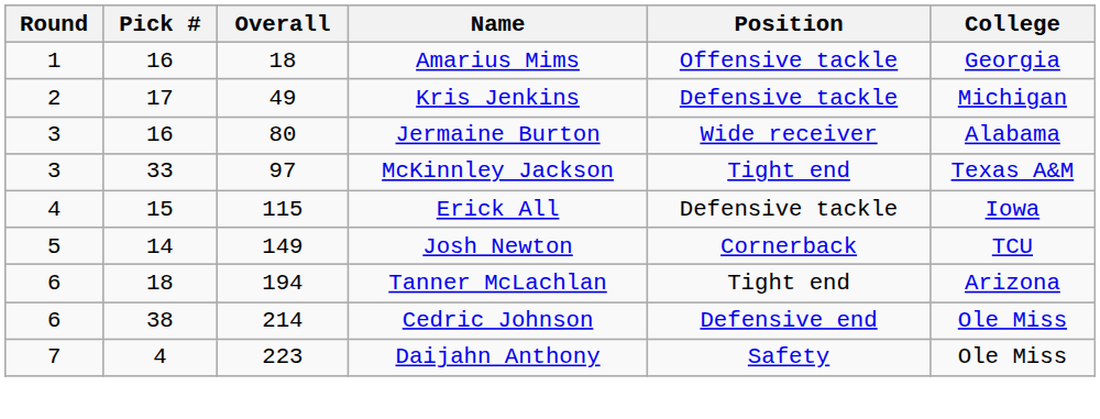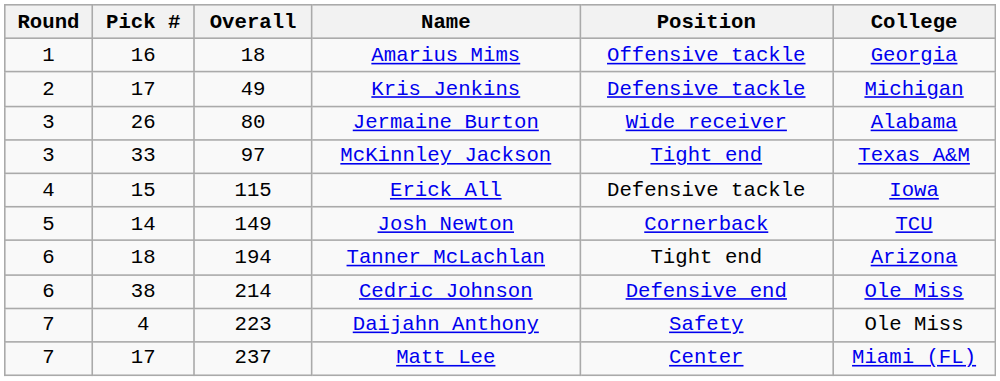 <table class="wikitable sortable sortable" style="width: 100%; text-align:center">
 <tr>
 <th>Round</th>
 <th>Pick #</th>
 <th>Overall</th>
 <th>Name</th>
 <th>Position</th>
 <th>College</th>
 </tr>
 <tr>
 <td>1</td>
 <td>16</td>
 <td>18</td>
 <td><a href='#'>Amarius Mims</a></td>
 <td><a href='#'>Offensive tackle</a></td>
 <td><a href='#'>Georgia</a></td>
 </tr>
 <tr>
 <td>2</td>
 <td>17</td>
 <td>49</td>
 <td><a href='#'>Kris Jenkins</a></td>
 <td><a href='#'>Defensive tackle</a></td>
 <td><a href='#'>Michigan</a></td>
 </tr>
 <tr>
 <td>3</td>
-<td>16</td>
+<td>26</td>
 <td>80</td>
 <td><a href='#'>Jermaine Burton</a></td>
 <td><a href='#'>Wide receiver</a></td>
 <td><a href='#'>Alabama</a></td>
 </tr>
 <tr>
 <td>3</td>
 <td>33</td>
 <td>97</td>
 <td><a href='#'>McKinnley Jackson</a></td>
 <td><a href='#'>Tight end</a></td>
 <td><a href='#'>Texas A&M</a></td>
 </tr>
 <tr>
 <td>4</td>
 <td>15</td>
 <td>115</td>
 <td><a href='#'>Erick All</a></td>
 <td>Defensive tackle</td>
 <td><a href='#'>Iowa</a></td>
 </tr>
 <tr>
 <td>5</td>
 <td>14</td>
 <td>149</td>
 <td><a href='#'>Josh Newton</a></td>
 <td><a href='#'>Cornerback</a></td>
 <td><a href='#'>TCU</a></td>
 </tr>
 <tr>
 <td>6</td>
 <td>18</td>
 <td>194</td>
 <td><a href='#'>Tanner McLachlan</a></td>
 <td>Tight end</td>
 <td><a href='#'>Arizona</a></td>
 </tr>
 <tr>
 <td>6</td>
 <td>38</td>
 <td>214</td>
 <td><a href='#'>Cedric Johnson</a></td>
 <td><a href='#'>Defensive end</a></td>
 <td><a href='#'>Ole Miss</a></td>
 </tr>
 <tr>
 <td>7</td>
 <td>4</td>
 <td>223</td>
 <td><a href='#'>Daijahn Anthony</a></td>
 <td><a href='#'>Safety</a></td>
 <td>Ole Miss</td>
 </tr>
+<tr>
+<td>7</td>
+<td>17</td>
+<td>237</td>
+<td><a href='#'>Matt Lee</a></td>
+<td><a href='#'>Center</a></td>
+<td><a href='#'>Miami (FL)</a></td>
+</tr>
 </table>
